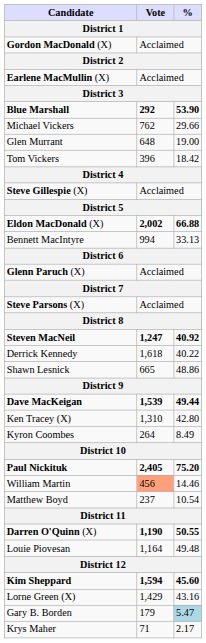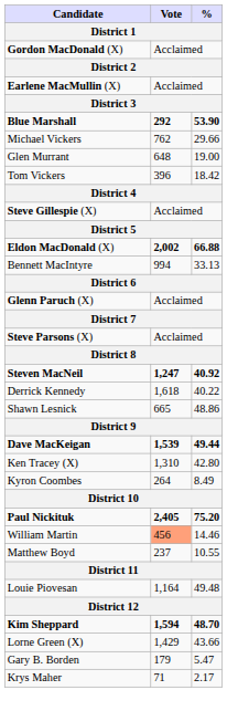 <table class="wikitable">
 <tr>
 <th style="background:#ddf; width:200px;">Candidate</th>
 <th style="background:#ddf; width:50px;">Vote</th>
 <th style="background:#ddf; width:30px;">%</th>
 </tr>
 <tr>
 <th colspan="3">District 1</th>
 </tr>
 <tr>
 <td><strong>Gordon MacDonald</strong> (X)</td>
 <td colspan="2">Acclaimed</td>
 </tr>
 <tr>
 <th colspan="3">District 2</th>
 </tr>
 <tr>
 <td><strong>Earlene MacMullin</strong> (X)</td>
 <td colspan="2">Acclaimed</td>
 </tr>
 <tr>
 <th colspan="3">District 3</th>
 </tr>
 <tr>
 <td><strong>Blue Marshall</strong></td>
 <td><strong>292</strong></td>
 <td><strong>53.90</strong></td>
 </tr>
 <tr>
 <td>Michael Vickers</td>
 <td>762</td>
 <td>29.66</td>
 </tr>
 <tr>
 <td>Glen Murrant</td>
 <td>648</td>
 <td>19.00</td>
 </tr>
 <tr>
 <td>Tom Vickers</td>
 <td>396</td>
 <td>18.42</td>
 </tr>
 <tr>
 <th colspan="3">District 4</th>
 </tr>
 <tr>
 <td><strong>Steve Gillespie</strong> (X)</td>
 <td colspan="2">Acclaimed</td>
 </tr>
 <tr>
 <th colspan="3">District 5</th>
 </tr>
 <tr>
 <td><strong>Eldon MacDonald</strong> (X)</td>
 <td><strong>2,002</strong></td>
 <td><strong>66.88</strong></td>
 </tr>
 <tr>
 <td>Bennett MacIntyre</td>
 <td>994</td>
 <td>33.13</td>
 </tr>
 <tr>
 <th colspan="3">District 6</th>
 </tr>
 <tr>
 <td><strong>Glenn Paruch</strong> (X)</td>
 <td colspan="2">Acclaimed</td>
 </tr>
 <tr>
 <th colspan="3">District 7</th>
 </tr>
 <tr>
 <td><strong>Steve Parsons</strong> (X)</td>
 <td colspan="2">Acclaimed</td>
 </tr>
 <tr>
 <th colspan="3">District 8</th>
 </tr>
 <tr>
 <td><strong>Steven MacNeil</strong></td>
 <td><strong>1,247</strong></td>
 <td><strong>40.92</strong></td>
 </tr>
 <tr>
 <td>Derrick Kennedy</td>
 <td>1,618</td>
 <td>40.22</td>
 </tr>
 <tr>
 <td>Shawn Lesnick</td>
 <td>665</td>
 <td>48.86</td>
 </tr>
 <tr>
 <th colspan="3">District 9</th>
 </tr>
 <tr>
 <td><strong>Dave MacKeigan</strong></td>
 <td><strong>1,539</strong></td>
 <td><strong>49.44</strong></td>
 </tr>
 <tr>
 <td>Ken Tracey (X)</td>
 <td>1,310</td>
 <td>42.80</td>
 </tr>
 <tr>
 <td>Kyron Coombes</td>
 <td>264</td>
 <td>8.49</td>
 </tr>
 <tr>
 <th colspan="3">District 10</th>
 </tr>
 <tr>
 <td><strong>Paul Nickituk</strong></td>
 <td><strong>2,405</strong></td>
 <td><strong>75.20</strong></td>
 </tr>
 <tr>
 <td>William Martin</td>
 <td style="background: lightsalmon;">456</td>
 <td>14.46</td>
 </tr>
 <tr>
 <td>Matthew Boyd</td>
 <td>237</td>
-<td>10.54</td>
+<td>10.55</td>
 </tr>
 <tr>
 <th colspan="3">District 11</th>
-</tr>
-<tr>
-<td><strong>Darren O'Quinn</strong> (X)</td>
-<td><strong>1,190</strong></td>
-<td><strong>50.55</strong></td>
 </tr>
 <tr>
 <td>Louie Piovesan</td>
 <td>1,164</td>
 <td>49.48</td>
 </tr>
 <tr>
 <th colspan="3">District 12</th>
 </tr>
 <tr>
 <td><strong>Kim Sheppard</strong></td>
 <td><strong>1,594</strong></td>
-<td><strong>45.60</strong></td>
+<td><strong>48.70</strong></td>
 </tr>
 <tr>
 <td>Lorne Green (X)</td>
 <td>1,429</td>
-<td>43.16</td>
+<td>43.66</td>
 </tr>
 <tr>
 <td>Gary B. Borden</td>
 <td>179</td>
-<td style="background: lightblue;">5.47</td>
+<td>5.47</td>
 </tr>
 <tr>
 <td>Krys Maher</td>
 <td>71</td>
 <td>2.17</td>
 </tr>
 </table>
